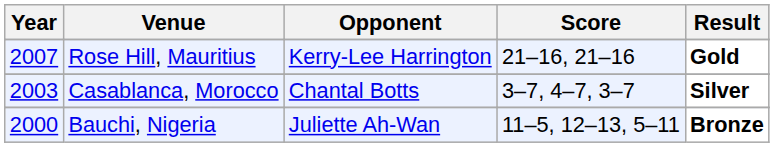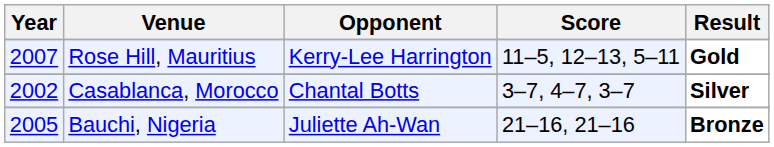 <table class="sortable wikitable" style="font-size: 90%;">
 <tr>
 <th>Year</th>
 <th>Venue</th>
 <th>Opponent</th>
 <th>Score</th>
 <th>Result</th>
 </tr>
 <tr>
 </tr>
 <tr style="background:#ECF2FF">
 <td align="center"><a href='#'>2007</a></td>
 <td align="left"><a href='#'>Rose Hill</a>, <a href='#'>Mauritius</a></td>
 <td align="left"> <a href='#'>Kerry-Lee Harrington</a></td>
-<td align="left">21–16, 21–16</td>
+<td align="left">11–5, 12–13, 5–11</td>
 <td style="text-align:left; background:white"> <strong>Gold</strong></td>
 </tr>
 <tr>
 </tr>
 <tr style="background:#ECF2FF">
-<td align="center"><a href='#'>2003</a></td>
+<td align="center"><a href='#'>2002</a></td>
 <td align="left"><a href='#'>Casablanca</a>, <a href='#'>Morocco</a></td>
 <td align="left"> <a href='#'>Chantal Botts</a></td>
 <td align="left">3–7, 4–7, 3–7</td>
 <td style="text-align:left; background:white"> <strong>Silver</strong></td>
 </tr>
 <tr>
 </tr>
 <tr style="background:#ECF2FF">
-<td align="center"><a href='#'>2000</a></td>
+<td align="center"><a href='#'>2005</a></td>
 <td align="left"><a href='#'>Bauchi</a>, <a href='#'>Nigeria</a></td>
 <td align="left"> <a href='#'>Juliette Ah-Wan</a></td>
-<td align="left">11–5, 12–13, 5–11</td>
+<td align="left">21–16, 21–16</td>
 <td style="text-align:left; background:white"> <strong>Bronze</strong></td>
 </tr>
 </table>
